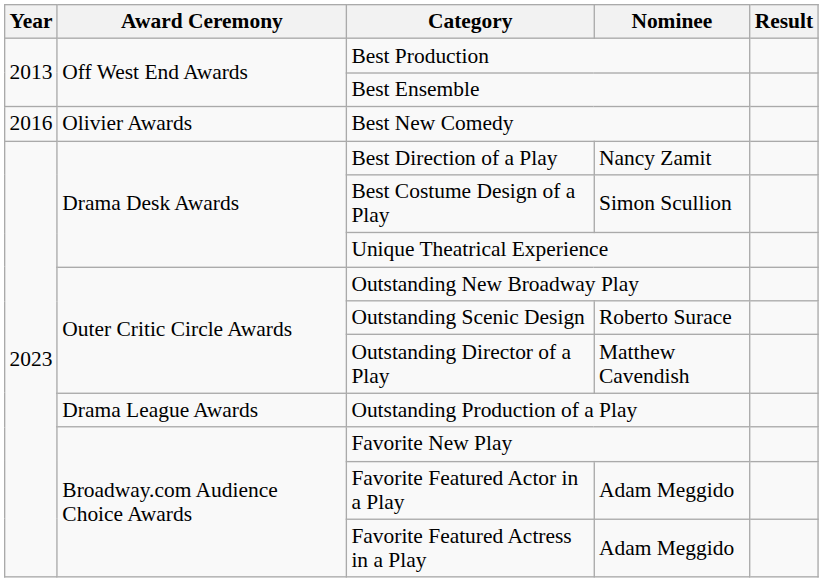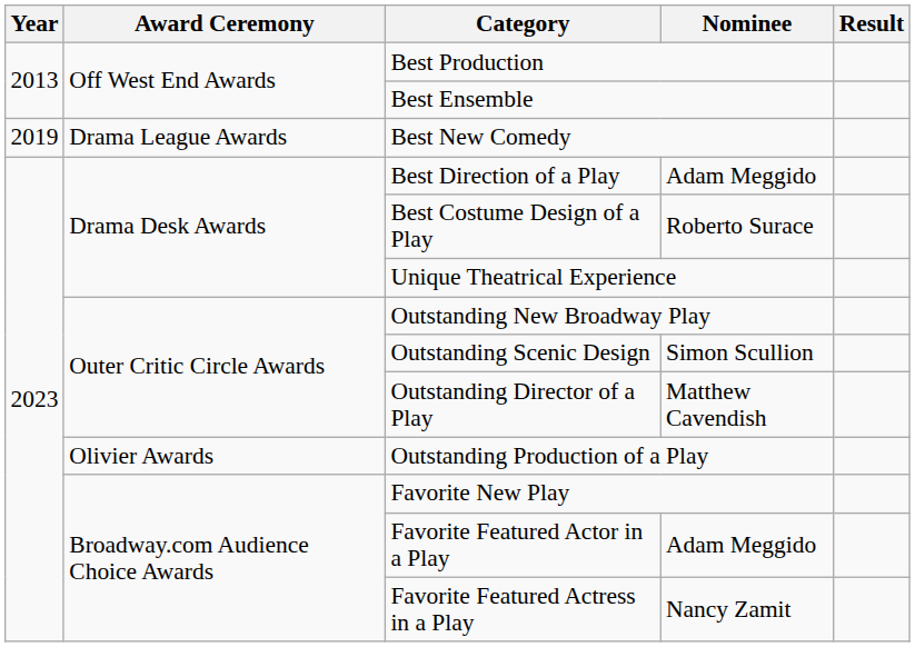 <table class="wikitable">
 <tr>
 <th>Year</th>
 <th>Award Ceremony</th>
 <th>Category</th>
 <th>Nominee</th>
 <th>Result</th>
 </tr>
 <tr>
 <td rowspan="2">2013</td>
 <td rowspan="2">Off West End Awards</td>
 <td colspan="2">Best Production </td>
 <td></td>
 </tr>
 <tr>
 <td colspan="2">Best Ensemble </td>
 <td></td>
 </tr>
 <tr>
-<td>2016</td>
-<td>Olivier Awards</td>
+<td>2019</td>
+<td>Drama League Awards</td>
 <td colspan="2">Best New Comedy</td>
 <td></td>
 </tr>
 <tr>
 <td rowspan="10">2023</td>
 <td rowspan="3">Drama Desk Awards</td>
 <td>Best Direction of a Play</td>
-<td>Nancy Zamit</td>
+<td>Adam Meggido</td>
 <td></td>
 </tr>
 <tr>
 <td>Best Costume Design of a Play</td>
-<td>Simon Scullion</td>
+<td>Roberto Surace</td>
 <td></td>
 </tr>
 <tr>
 <td colspan="2">Unique Theatrical Experience</td>
 <td></td>
 </tr>
 <tr>
 <td rowspan="3">Outer Critic Circle Awards</td>
 <td colspan="2">Outstanding New Broadway Play</td>
 <td></td>
 </tr>
 <tr>
 <td>Outstanding Scenic Design</td>
-<td>Roberto Surace</td>
+<td>Simon Scullion</td>
 <td></td>
 </tr>
 <tr>
 <td>Outstanding Director of a Play</td>
 <td>Matthew Cavendish</td>
 <td></td>
 </tr>
 <tr>
-<td>Drama League Awards</td>
+<td>Olivier Awards</td>
 <td colspan="2">Outstanding Production of a Play</td>
 <td></td>
 </tr>
 <tr>
 <td rowspan="3">Broadway.com Audience Choice Awards</td>
 <td colspan="2">Favorite New Play</td>
 <td></td>
 </tr>
 <tr>
 <td>Favorite Featured Actor in a Play</td>
 <td>Adam Meggido</td>
 <td></td>
 </tr>
 <tr>
 <td>Favorite Featured Actress in a Play</td>
-<td>Adam Meggido</td>
+<td>Nancy Zamit</td>
 <td></td>
 </tr>
 </table>
